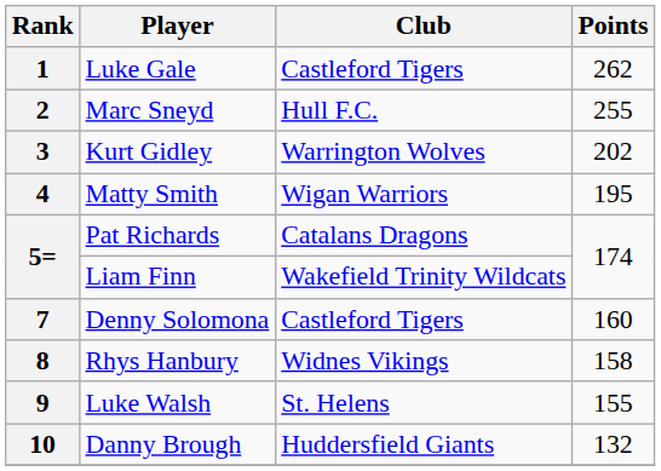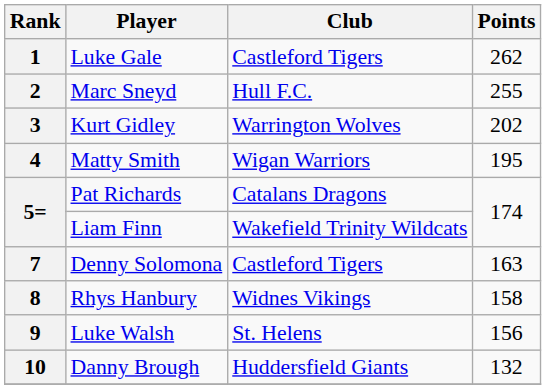 <table class="wikitable" style="text-align:center">
 <tr>
 <th>Rank</th>
 <th>Player</th>
 <th>Club</th>
 <th>Points</th>
 </tr>
 <tr>
 <th>1</th>
 <td align="left"> <a href='#'>Luke Gale</a></td>
 <td align="left"> <a href='#'>Castleford Tigers</a></td>
 <td>262</td>
 </tr>
 <tr>
 <th>2</th>
 <td align="left"> <a href='#'>Marc Sneyd</a></td>
 <td align="left"> <a href='#'>Hull F.C.</a></td>
 <td>255</td>
 </tr>
 <tr>
 <th>3</th>
 <td align="left"> <a href='#'>Kurt Gidley</a></td>
 <td align="left"> <a href='#'>Warrington Wolves</a></td>
 <td>202</td>
 </tr>
 <tr>
 <th>4</th>
 <td align="left"> <a href='#'>Matty Smith</a></td>
 <td align="left"> <a href='#'>Wigan Warriors</a></td>
 <td>195</td>
 </tr>
 <tr>
 <th rowspan=2>5=</th>
 <td align="left"> <a href='#'>Pat Richards</a></td>
 <td align="left"> <a href='#'>Catalans Dragons</a></td>
 <td rowspan=2>174</td>
 </tr>
 <tr>
 <td align="left"> <a href='#'>Liam Finn</a></td>
 <td align="left"> <a href='#'>Wakefield Trinity Wildcats</a></td>
 </tr>
 <tr>
 <th>7</th>
 <td align="left"> <a href='#'>Denny Solomona</a></td>
 <td align="left"> <a href='#'>Castleford Tigers</a></td>
-<td>160</td>
+<td>163</td>
 </tr>
 <tr>
 <th>8</th>
 <td align="left"> <a href='#'>Rhys Hanbury</a></td>
 <td align="left"> <a href='#'>Widnes Vikings</a></td>
 <td>158</td>
 </tr>
 <tr>
 <th>9</th>
 <td align="left"> <a href='#'>Luke Walsh</a></td>
 <td align="left"> <a href='#'>St. Helens</a></td>
-<td>155</td>
+<td>156</td>
 </tr>
 <tr>
 <th>10</th>
 <td align="left"> <a href='#'>Danny Brough</a></td>
 <td align="left"> <a href='#'>Huddersfield Giants</a></td>
 <td>132</td>
 </tr>
 <tr>
 </tr>
 </table>
